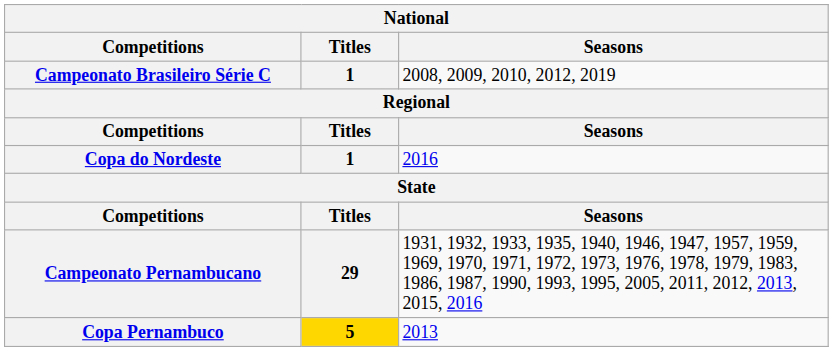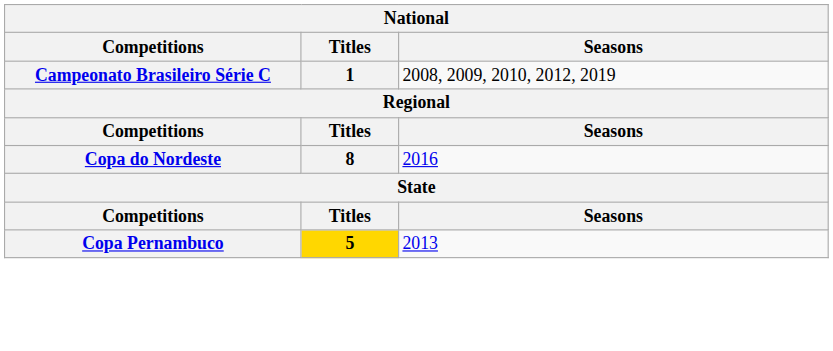 <table class="wikitable">
 <tr>
 <th colspan="3">National</th>
 </tr>
 <tr>
 <th style="width:260px">Competitions</th>
 <th style="width:80px">Titles</th>
 <th style="width:380px">Seasons</th>
 </tr>
 <tr>
 <th style="text-align:center"><a href='#'>Campeonato Brasileiro Série C</a></th>
 <th style="text-align:center"><strong>1</strong></th>
 <td align="left">2008, 2009, 2010, 2012, 2019</td>
 </tr>
 <tr>
 <th colspan="3">Regional</th>
 </tr>
 <tr>
 <th>Competitions</th>
 <th>Titles</th>
 <th>Seasons</th>
 </tr>
 <tr>
 <th><a href='#'>Copa do Nordeste</a></th>
-<th style="text-align:center"><strong>1</strong></th>
+<th style="text-align:center"><strong>8</strong></th>
 <td align="left"><a href='#'>2016</a></td>
 </tr>
 <tr>
 <th colspan="3">State</th>
 </tr>
 <tr>
 <th>Competitions</th>
 <th>Titles</th>
 <th>Seasons</th>
 </tr>
 <tr>
-<th style="text-align:center"><a href='#'>Campeonato Pernambucano</a></th>
-<th style="text-align:center"><strong>29</strong></th>
-<td align="left">1931, 1932, 1933, 1935, 1940, 1946, 1947, 1957, 1959, 1969, 1970, 1971, 1972, 1973, 1976, 1978, 1979, 1983, 1986, 1987, 1990, 1993, 1995, 2005, 2011, 2012, <a href='#'>2013</a>, 2015, <a href='#'>2016</a></td>
-</tr>
-<tr>
 <th style="text-align:center"><a href='#'>Copa Pernambuco</a></th>
 <td bgcolor="gold" style="text-align:center"><strong>5</strong></td>
 <td align="left"><a href='#'>2013</a></td>
 </tr>
 </table>
